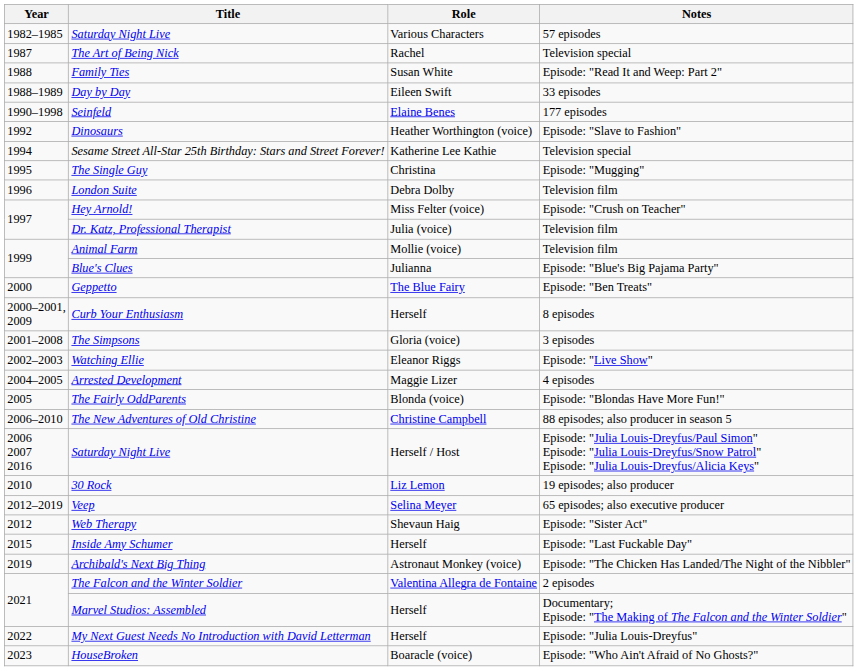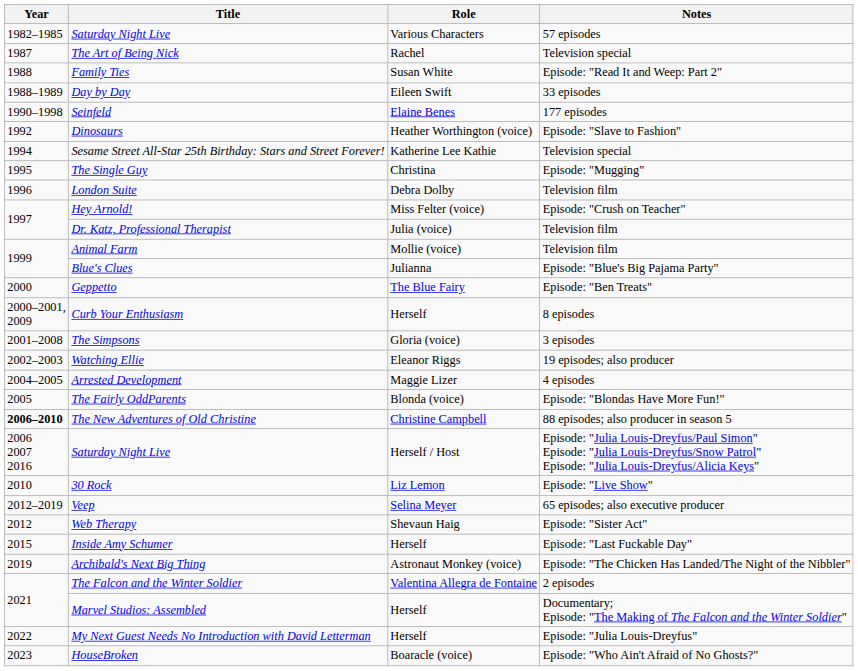 <table class = "wikitable sortable">
 <tr>
 <th>Year</th>
 <th>Title</th>
 <th>Role</th>
 <th class="unsortable">Notes</th>
 </tr>
 <tr>
 <td>1982–1985</td>
 <td><em><a href='#'>Saturday Night Live</a></em></td>
 <td>Various Characters</td>
 <td>57 episodes</td>
 </tr>
 <tr>
 <td>1987</td>
 <td><em><a href='#'>The Art of Being Nick</a></em></td>
 <td>Rachel</td>
 <td>Television special</td>
 </tr>
 <tr>
 <td>1988</td>
 <td><em><a href='#'>Family Ties</a></em></td>
 <td>Susan White</td>
 <td>Episode: "Read It and Weep: Part 2"</td>
 </tr>
 <tr>
 <td>1988–1989</td>
 <td><em><a href='#'>Day by Day</a></em></td>
 <td>Eileen Swift</td>
 <td>33 episodes</td>
 </tr>
 <tr>
 <td>1990–1998</td>
 <td><em><a href='#'>Seinfeld</a></em></td>
 <td><a href='#'>Elaine Benes</a></td>
 <td>177 episodes</td>
 </tr>
 <tr>
 <td>1992</td>
 <td><em><a href='#'>Dinosaurs</a></em></td>
 <td>Heather Worthington (voice)</td>
 <td>Episode: "Slave to Fashion"</td>
 </tr>
 <tr>
 <td>1994</td>
 <td><em>Sesame Street All-Star 25th Birthday: Stars and Street Forever!</em></td>
 <td>Katherine Lee Kathie</td>
 <td>Television special</td>
 </tr>
 <tr>
 <td>1995</td>
 <td><em><a href='#'>The Single Guy</a></em></td>
 <td>Christina</td>
 <td>Episode: "Mugging"</td>
 </tr>
 <tr>
 <td>1996</td>
 <td><em><a href='#'>London Suite</a></em></td>
 <td>Debra Dolby</td>
 <td>Television film</td>
 </tr>
 <tr>
 <td rowspan="2">1997</td>
 <td><em><a href='#'>Hey Arnold!</a></em></td>
 <td>Miss Felter (voice)</td>
 <td>Episode: "Crush on Teacher"</td>
 </tr>
 <tr>
 <td><em><a href='#'>Dr. Katz, Professional Therapist</a></em></td>
 <td>Julia (voice)</td>
 <td>Television film</td>
 </tr>
 <tr>
 <td rowspan="2">1999</td>
 <td><em><a href='#'>Animal Farm</a></em></td>
 <td>Mollie (voice)</td>
 <td>Television film</td>
 </tr>
 <tr>
 <td><em><a href='#'>Blue's Clues</a></em></td>
 <td>Julianna</td>
 <td>Episode: "Blue's Big Pajama Party"</td>
 </tr>
 <tr>
 <td>2000</td>
 <td><em><a href='#'>Geppetto</a></em></td>
 <td><a href='#'>The Blue Fairy</a></td>
 <td>Episode: "Ben Treats"</td>
 </tr>
 <tr>
 <td>2000–2001, <br> 2009</td>
 <td><em><a href='#'>Curb Your Enthusiasm</a></em></td>
 <td>Herself</td>
 <td>8 episodes</td>
 </tr>
 <tr>
 <td>2001–2008</td>
 <td><em><a href='#'>The Simpsons</a></em></td>
 <td>Gloria (voice)</td>
 <td>3 episodes</td>
 </tr>
 <tr>
 <td>2002–2003</td>
 <td><em><a href='#'>Watching Ellie</a></em></td>
 <td>Eleanor Riggs</td>
-<td>Episode: "<a href='#'>Live Show</a>"</td>
+<td>19 episodes; also producer</td>
 </tr>
 <tr>
 <td>2004–2005</td>
 <td><em><a href='#'>Arrested Development</a></em></td>
 <td>Maggie Lizer</td>
 <td>4 episodes</td>
 </tr>
 <tr>
 <td>2005</td>
 <td><em><a href='#'>The Fairly OddParents</a></em></td>
 <td>Blonda (voice)</td>
 <td>Episode: "Blondas Have More Fun!"</td>
 </tr>
 <tr>
-<td>2006–2010</td>
+<td><strong>2006–2010</strong></td>
 <td><em><a href='#'>The New Adventures of Old Christine</a></em></td>
 <td><a href='#'>Christine Campbell</a></td>
 <td>88 episodes; also producer in season 5</td>
 </tr>
 <tr>
 <td>2006 <br> 2007 <br> 2016</td>
 <td><em><a href='#'>Saturday Night Live</a></em></td>
 <td>Herself / Host</td>
 <td>Episode: "<a href='#'>Julia Louis-Dreyfus/Paul Simon</a>" <br> Episode: "<a href='#'>Julia Louis-Dreyfus/Snow Patrol</a>" <br> Episode: "<a href='#'>Julia Louis-Dreyfus/Alicia Keys</a>"</td>
 </tr>
 <tr>
 <td>2010</td>
 <td><em><a href='#'>30 Rock</a></em></td>
 <td><a href='#'>Liz Lemon</a></td>
-<td>19 episodes; also producer</td>
+<td>Episode: "<a href='#'>Live Show</a>"</td>
 </tr>
 <tr>
 <td>2012–2019</td>
 <td><em><a href='#'>Veep</a></em></td>
 <td><a href='#'>Selina Meyer</a></td>
 <td>65 episodes; also executive producer</td>
 </tr>
 <tr>
 <td>2012</td>
 <td><em><a href='#'>Web Therapy</a></em></td>
 <td>Shevaun Haig</td>
 <td>Episode: "Sister Act"</td>
 </tr>
 <tr>
 <td>2015</td>
 <td><em><a href='#'>Inside Amy Schumer</a></em></td>
 <td>Herself</td>
 <td>Episode: "Last Fuckable Day"</td>
 </tr>
 <tr>
 <td>2019</td>
 <td><em><a href='#'>Archibald's Next Big Thing</a></em></td>
 <td>Astronaut Monkey (voice)</td>
 <td>Episode: "The Chicken Has Landed/The Night of the Nibbler"</td>
 </tr>
 <tr>
 <td rowspan="2">2021</td>
 <td><em><a href='#'>The Falcon and the Winter Soldier</a></em></td>
 <td><a href='#'>Valentina Allegra de Fontaine</a></td>
 <td>2 episodes</td>
 </tr>
 <tr>
 <td><em><a href='#'>Marvel Studios: Assembled</a></em></td>
 <td>Herself</td>
 <td>Documentary; <br> Episode: "<a href='#'>The Making of <em>The Falcon and the Winter Soldier</em></a>"</td>
 </tr>
 <tr>
 <td>2022</td>
 <td><em><a href='#'>My Next Guest Needs No Introduction with David Letterman</a></em></td>
 <td>Herself</td>
 <td>Episode: "Julia Louis-Dreyfus"</td>
 </tr>
 <tr>
 <td>2023</td>
 <td><em><a href='#'>HouseBroken</a></em></td>
 <td>Boaracle (voice)</td>
 <td>Episode: "Who Ain't Afraid of No Ghosts?"</td>
 </tr>
 </table>
